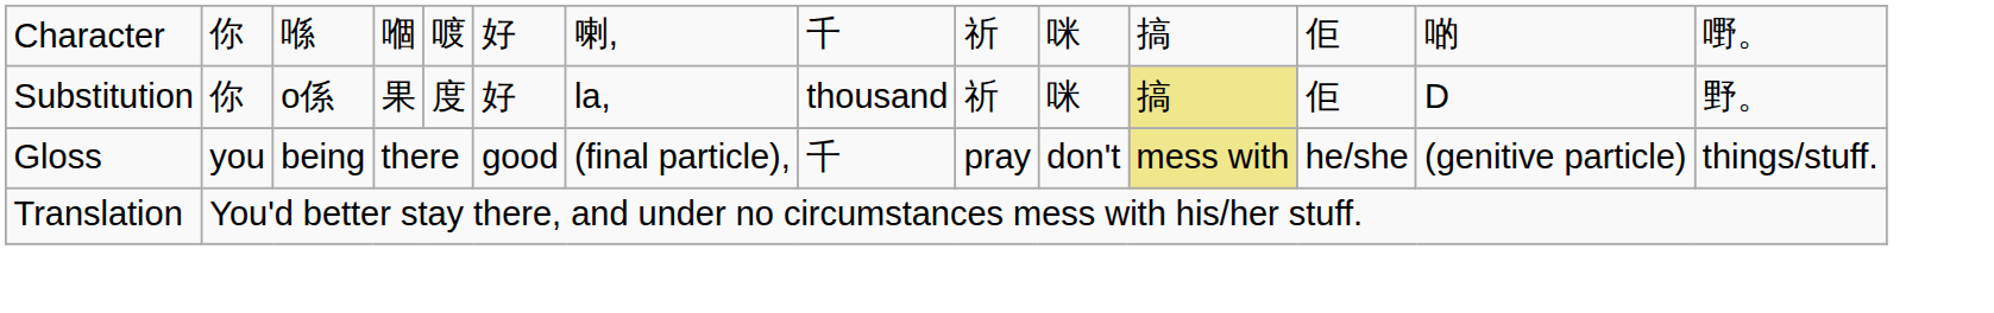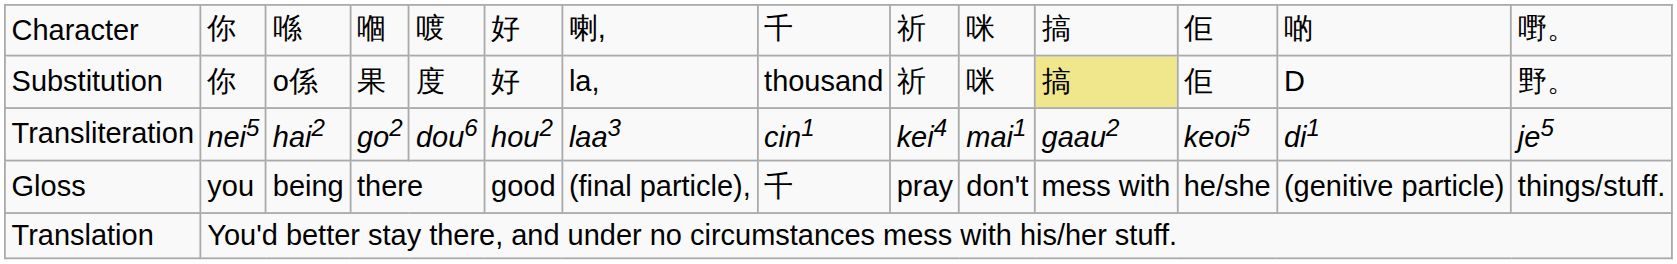 <table class="wikitable">
 <tr>
 <td>Character</td>
 <td>你</td>
 <td>喺</td>
 <td>嗰</td>
 <td>喥</td>
 <td>好</td>
 <td>喇,</td>
 <td>千</td>
 <td>祈</td>
 <td>咪</td>
 <td>搞</td>
 <td>佢</td>
 <td>啲</td>
 <td>嘢。</td>
 </tr>
 <tr>
 <td>Substitution</td>
 <td>你</td>
 <td>o係</td>
 <td>果</td>
 <td>度</td>
 <td>好</td>
 <td>la,</td>
 <td>thousand</td>
 <td>祈</td>
 <td>咪</td>
 <td style="background: khaki;">搞</td>
 <td>佢</td>
 <td>D</td>
 <td>野。</td>
 </tr>
 <tr>
+<td>Transliteration</td>
+<td><em>nei<sup>5</sup></em></td>
+<td><em> hai<sup>2</sup></em></td>
+<td><em>  go<sup>2</sup></em></td>
+<td><em>  dou<sup>6</sup></em></td>
+<td><em>  hou<sup>2</sup></em></td>
+<td><em>  laa<sup>3</sup></em></td>
+<td><em>  cin<sup>1</sup></em></td>
+<td><em>  kei<sup>4</sup></em></td>
+<td><em>  mai<sup>1</sup></em></td>
+<td><em>  gaau<sup>2</sup></em></td>
+<td><em>  keoi<sup>5</sup></em></td>
+<td><em>  di<sup>1</sup></em></td>
+<td><em>  je<sup>5</sup></td>
+</tr>
+<tr>
 <td>Gloss</td>
 <td>you</td>
 <td>being</td>
 <td colspan=2>there</td>
 <td>good</td>
 <td>(final particle),</td>
 <td>千</td>
 <td>pray</td>
 <td>don't</td>
-<td style="background: khaki;">mess with</td>
+<td>mess with</td>
 <td>he/she</td>
 <td>(genitive particle)</td>
 <td>things/stuff.</td>
 </tr>
 <tr>
 <td>Translation</td>
 <td colspan=13>You'd better stay there, and under no circumstances mess with his/her stuff.</td>
 </tr>
 </table>
